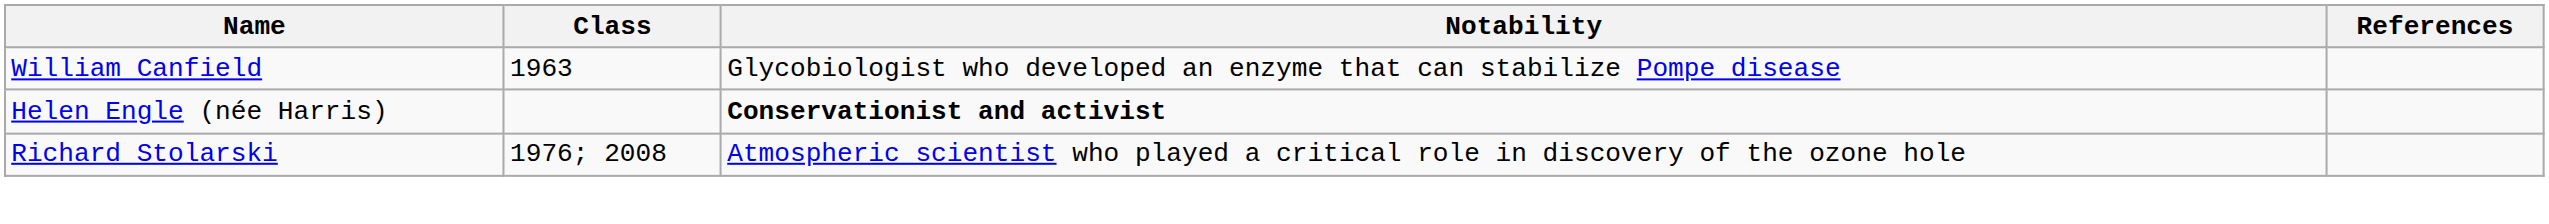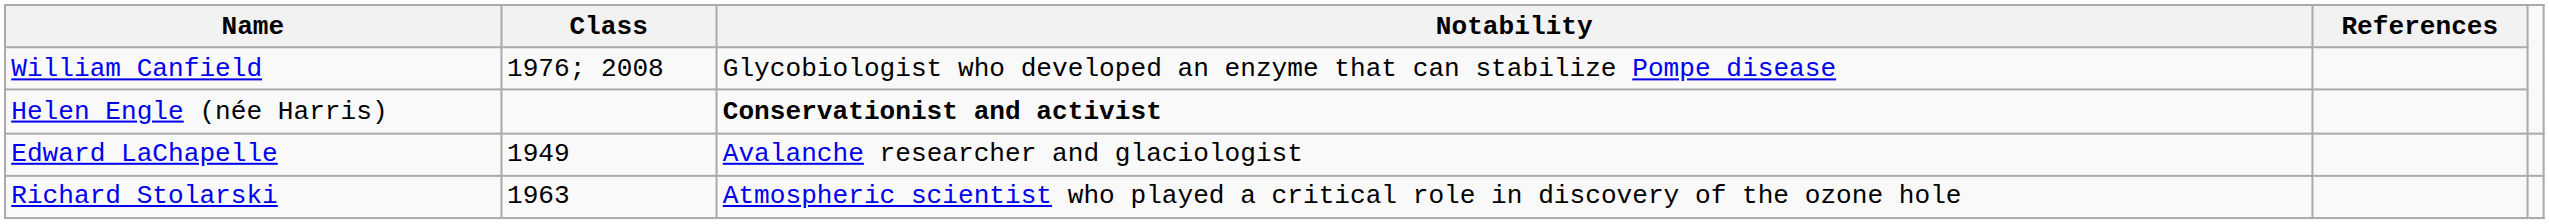 <table class="sortable wikitable" style="width:100%;">
 <tr>
 <th>Name</th>
 <th>Class</th>
 <th>Notability</th>
 <th>References</th>
 </tr>
 <tr>
 <td><a href='#'>William Canfield</a></td>
-<td>1963</td>
+<td>1976; 2008</td>
 <td>Glycobiologist who developed an enzyme that can stabilize <a href='#'>Pompe disease</a></td>
 <td></td>
 </tr>
 <tr>
 <td><a href='#'>Helen Engle</a> (née Harris)</td>
 <td></td>
 <td><strong>Conservationist and activist</strong></td>
 <td></td>
 </tr>
 <tr>
+<td><a href='#'>Edward LaChapelle</a></td>
+<td>1949</td>
+<td><a href='#'>Avalanche</a> researcher and glaciologist</td>
+<td></td>
+<td></td>
+</tr>
+<tr>
 <td><a href='#'>Richard Stolarski</a></td>
-<td>1976; 2008</td>
+<td>1963</td>
 <td><a href='#'>Atmospheric scientist</a> who played a critical role in discovery of the ozone hole</td>
 <td></td>
 </tr>
 </table>
